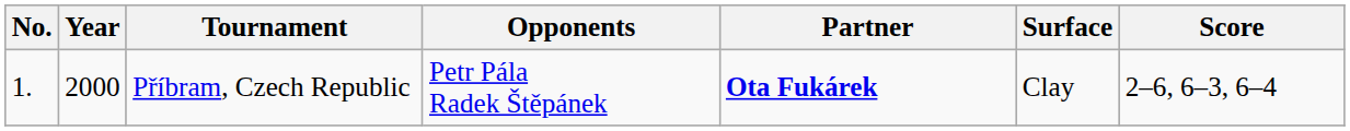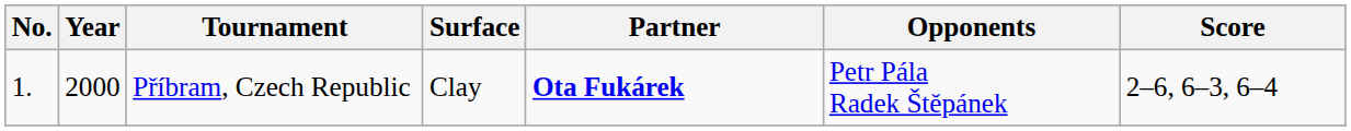 <table class="sortable wikitable" style=font-size:97%>
 <tr>
 <th width=20>No.</th>
 <th width=30>Year</th>
 <th width=160>Tournament</th>
+<th width=50>Surface</th>
+<th width=160>Partner</th>
 <th width=160>Opponents</th>
-<th width=160>Partner</th>
-<th width=50>Surface</th>
 <th style="width:120px" class="unsortable">Score</th>
 </tr>
 <tr>
 <td>1.</td>
 <td>2000</td>
 <td><a href='#'>Příbram</a>, Czech Republic</td>
+<td>Clay</td>
+<td><strong> <a href='#'>Ota Fukárek</a></strong></td>
 <td> <a href='#'>Petr Pála</a><br> <a href='#'>Radek Štěpánek</a></td>
-<td><strong> <a href='#'>Ota Fukárek</a></strong></td>
-<td>Clay</td>
 <td>2–6, 6–3, 6–4</td>
 </tr>
 </table>
